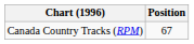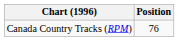 <table class="wikitable sortable">
 <tr>
 <th scope="col">Chart (1996)</th>
 <th scope="col">Position</th>
 </tr>
 <tr>
 <td>Canada Country Tracks (<em><a href='#'>RPM</a></em>)</td>
-<td align="center">67</td>
+<td align="center">76</td>
 </tr>
 </table>
